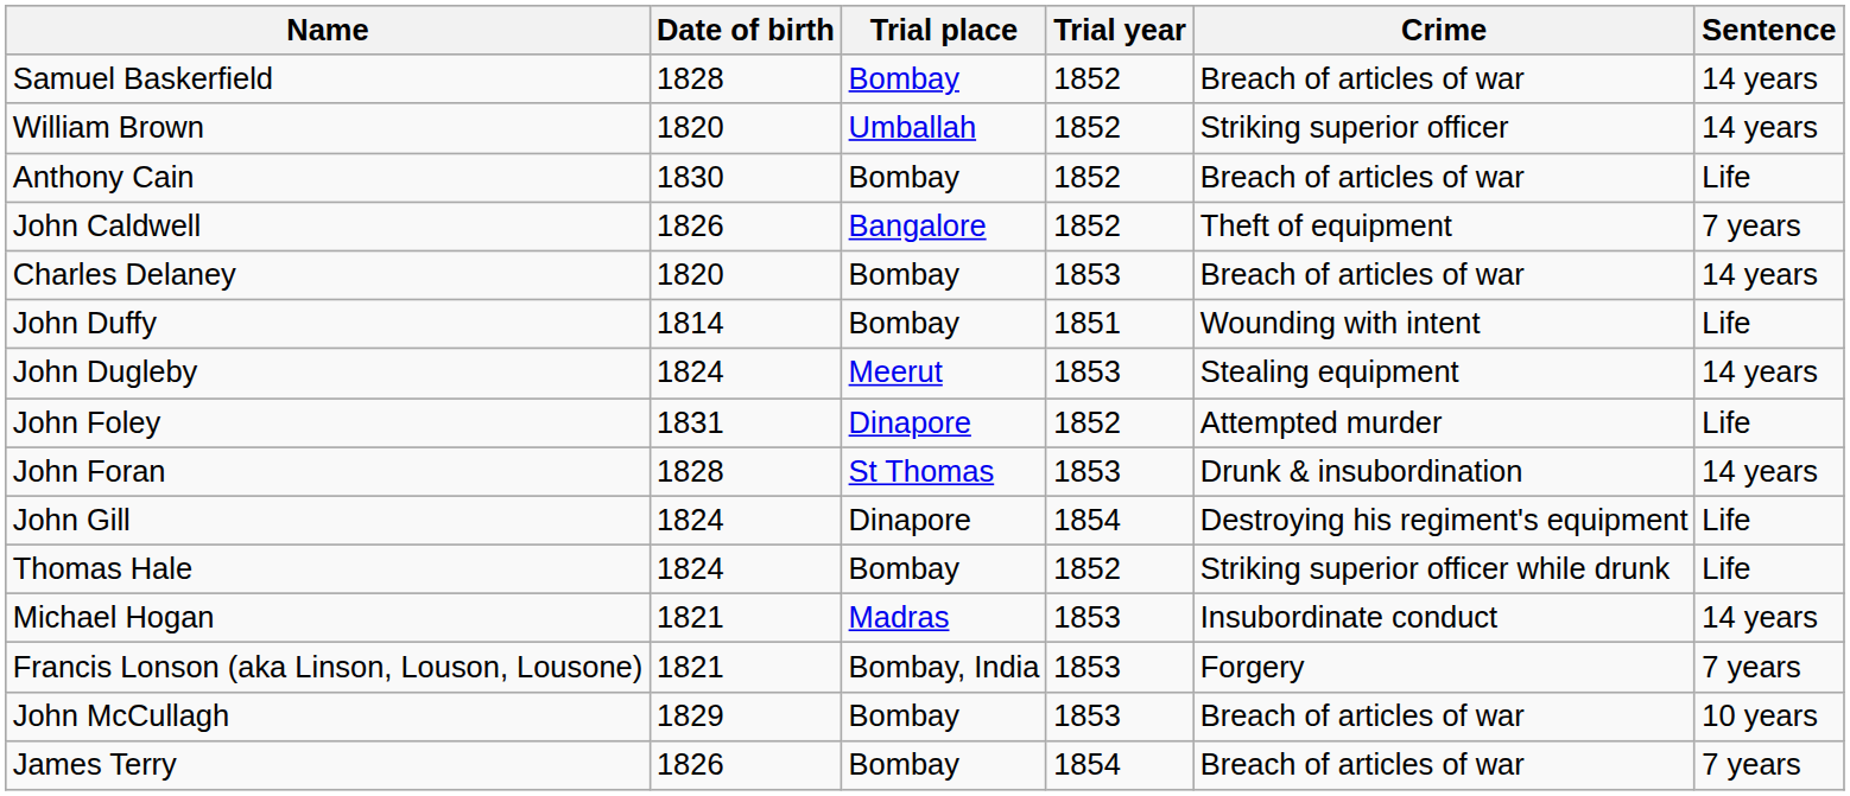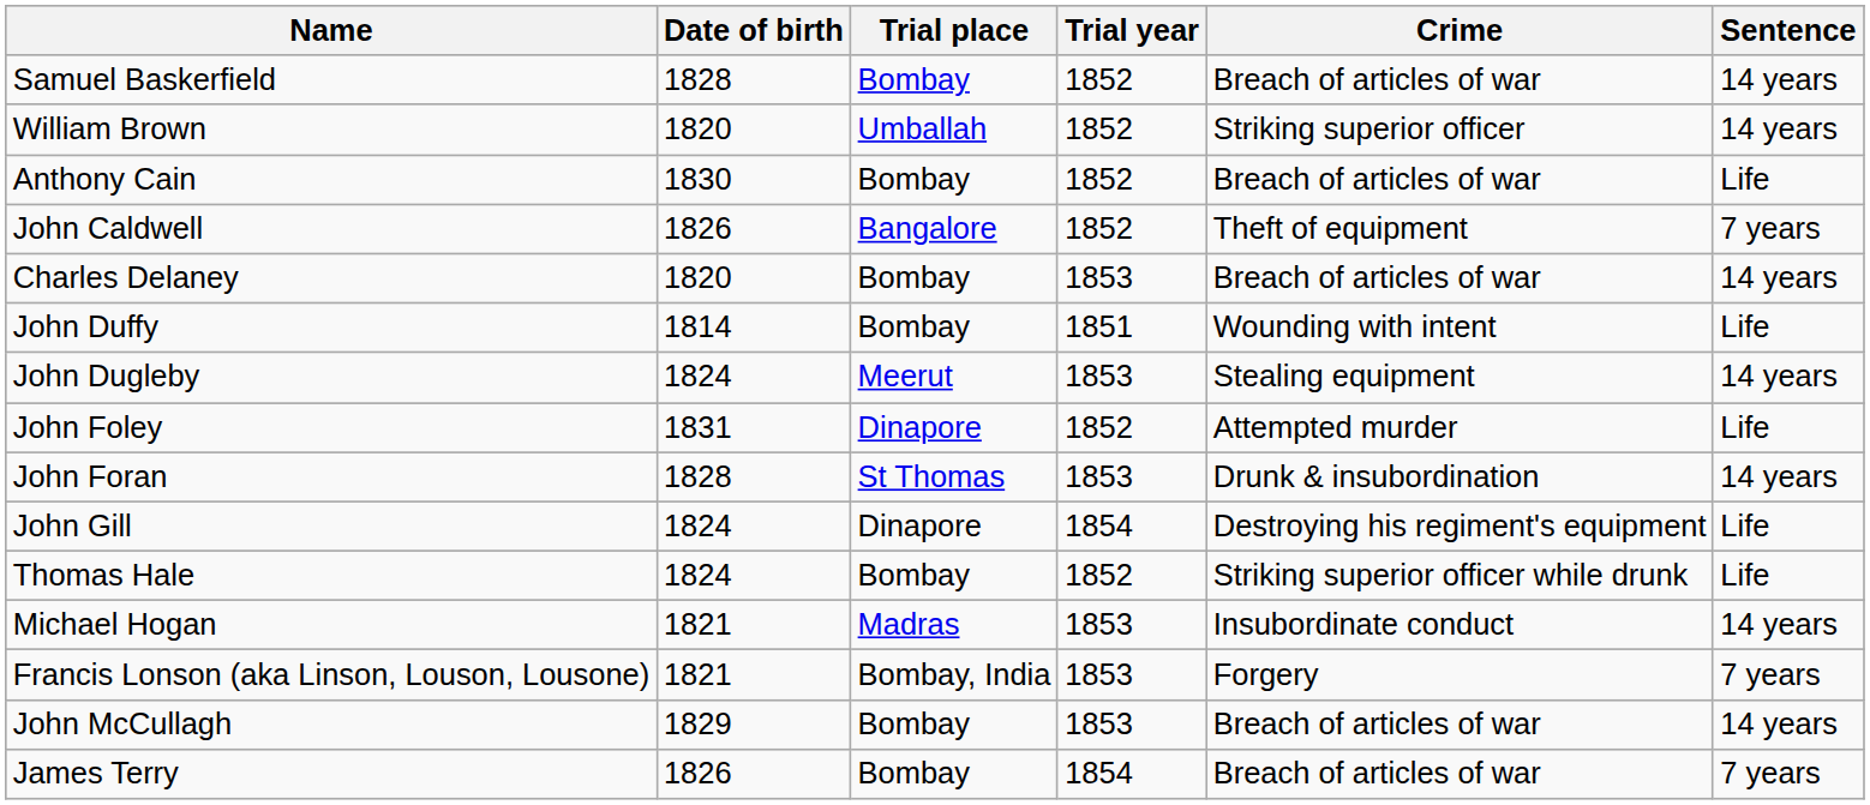 <table class="wikitable" style="font-size:97%;">
 <tr>
 <th>Name</th>
 <th>Date of birth</th>
 <th>Trial place</th>
 <th>Trial year</th>
 <th>Crime</th>
 <th>Sentence</th>
 </tr>
 <tr>
 <td>Samuel Baskerfield</td>
 <td>1828</td>
 <td><a href='#'>Bombay</a></td>
 <td>1852</td>
 <td>Breach of articles of war</td>
 <td>14 years</td>
 </tr>
 <tr>
 <td>William Brown</td>
 <td>1820</td>
 <td><a href='#'>Umballah</a></td>
 <td>1852</td>
 <td>Striking superior officer</td>
 <td>14 years</td>
 </tr>
 <tr>
 <td>Anthony Cain</td>
 <td>1830</td>
 <td>Bombay</td>
 <td>1852</td>
 <td>Breach of articles of war</td>
 <td>Life</td>
 </tr>
 <tr>
 <td>John Caldwell</td>
 <td>1826</td>
 <td><a href='#'>Bangalore</a></td>
 <td>1852</td>
 <td>Theft of equipment</td>
 <td>7 years</td>
 </tr>
 <tr>
 <td>Charles Delaney</td>
 <td>1820</td>
 <td>Bombay</td>
 <td>1853</td>
 <td>Breach of articles of war</td>
 <td>14 years</td>
 </tr>
 <tr>
 <td>John Duffy</td>
 <td>1814</td>
 <td>Bombay</td>
 <td>1851</td>
 <td>Wounding with intent</td>
 <td>Life</td>
 </tr>
 <tr>
 <td>John Dugleby</td>
 <td>1824</td>
 <td><a href='#'>Meerut</a></td>
 <td>1853</td>
 <td>Stealing equipment</td>
 <td>14 years</td>
 </tr>
 <tr>
 <td>John Foley</td>
 <td>1831</td>
 <td><a href='#'>Dinapore</a></td>
 <td>1852</td>
 <td>Attempted murder</td>
 <td>Life</td>
 </tr>
 <tr>
 <td>John Foran</td>
 <td>1828</td>
 <td><a href='#'>St Thomas</a></td>
 <td>1853</td>
 <td>Drunk & insubordination</td>
 <td>14 years</td>
 </tr>
 <tr>
 <td>John Gill</td>
 <td>1824</td>
 <td>Dinapore</td>
 <td>1854</td>
 <td>Destroying his regiment's equipment</td>
 <td>Life</td>
 </tr>
 <tr>
 <td>Thomas Hale</td>
 <td>1824</td>
 <td>Bombay</td>
 <td>1852</td>
 <td>Striking superior officer while drunk</td>
 <td>Life</td>
 </tr>
 <tr>
 <td>Michael Hogan</td>
 <td>1821</td>
 <td><a href='#'>Madras</a></td>
 <td>1853</td>
 <td>Insubordinate conduct</td>
 <td>14 years</td>
 </tr>
 <tr>
 <td>Francis Lonson (aka Linson, Louson, Lousone)</td>
 <td>1821</td>
 <td>Bombay, India</td>
 <td>1853</td>
 <td>Forgery</td>
 <td>7 years</td>
 </tr>
 <tr>
 <td>John McCullagh</td>
 <td>1829</td>
 <td>Bombay</td>
 <td>1853</td>
 <td>Breach of articles of war</td>
-<td>10 years</td>
+<td>14 years</td>
 </tr>
 <tr>
 <td>James Terry</td>
 <td>1826</td>
 <td>Bombay</td>
 <td>1854</td>
 <td>Breach of articles of war</td>
 <td>7 years</td>
 </tr>
 </table>
